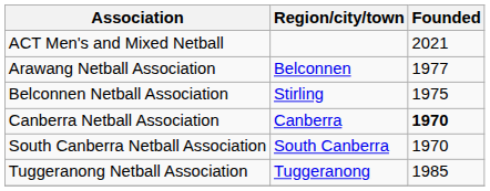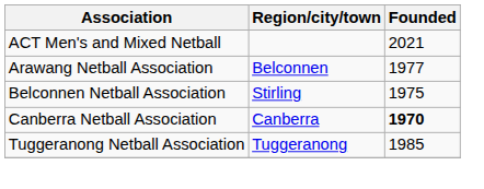 <table class="wikitable collapsible">
 <tr>
 <th>Association</th>
 <th>Region/city/town</th>
 <th>Founded</th>
 </tr>
 <tr>
 <td>ACT Men's and Mixed Netball</td>
 <td></td>
 <td>2021</td>
 </tr>
 <tr>
 <td>Arawang Netball Association</td>
 <td><a href='#'>Belconnen</a></td>
 <td>1977</td>
 </tr>
 <tr>
 <td>Belconnen Netball Association</td>
 <td><a href='#'>Stirling</a></td>
 <td>1975</td>
 </tr>
 <tr>
 <td>Canberra Netball Association</td>
 <td><a href='#'>Canberra</a></td>
 <td><strong>1970</strong></td>
 </tr>
 <tr>
-<td>South Canberra Netball Association</td>
-<td><a href='#'>South Canberra</a></td>
-<td>1970</td>
-</tr>
-<tr>
 <td>Tuggeranong Netball Association</td>
 <td><a href='#'>Tuggeranong</a></td>
 <td>1985</td>
 </tr>
 <tr>
 </tr>
 </table>
